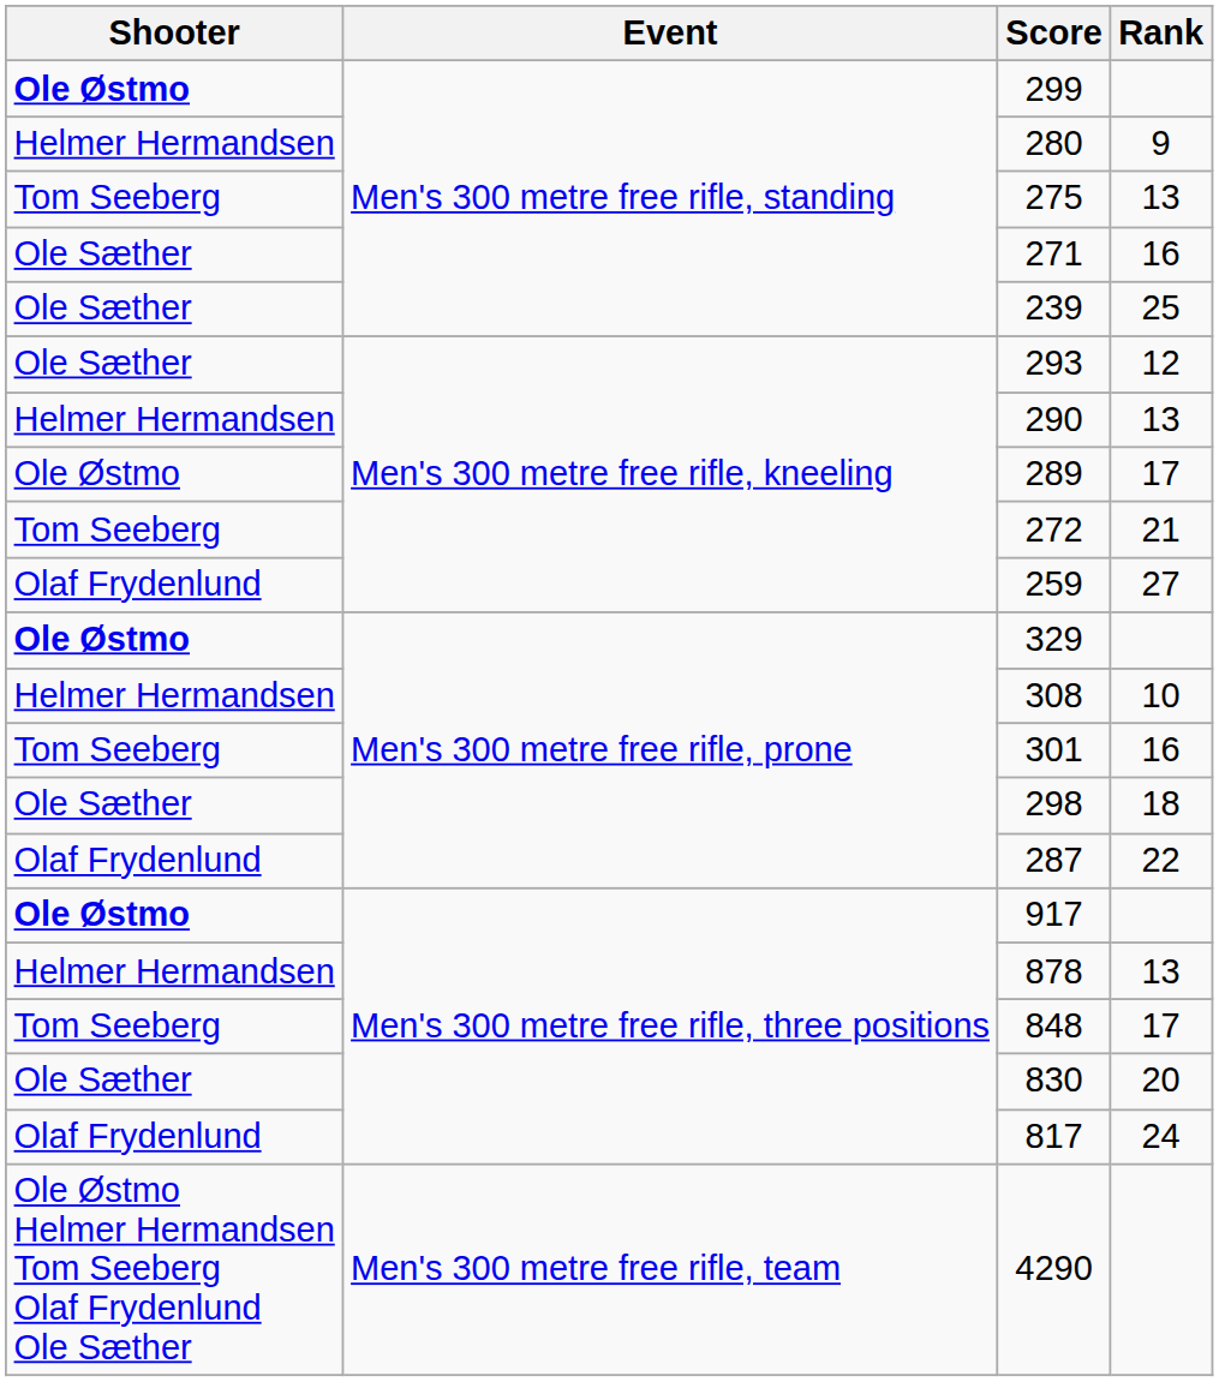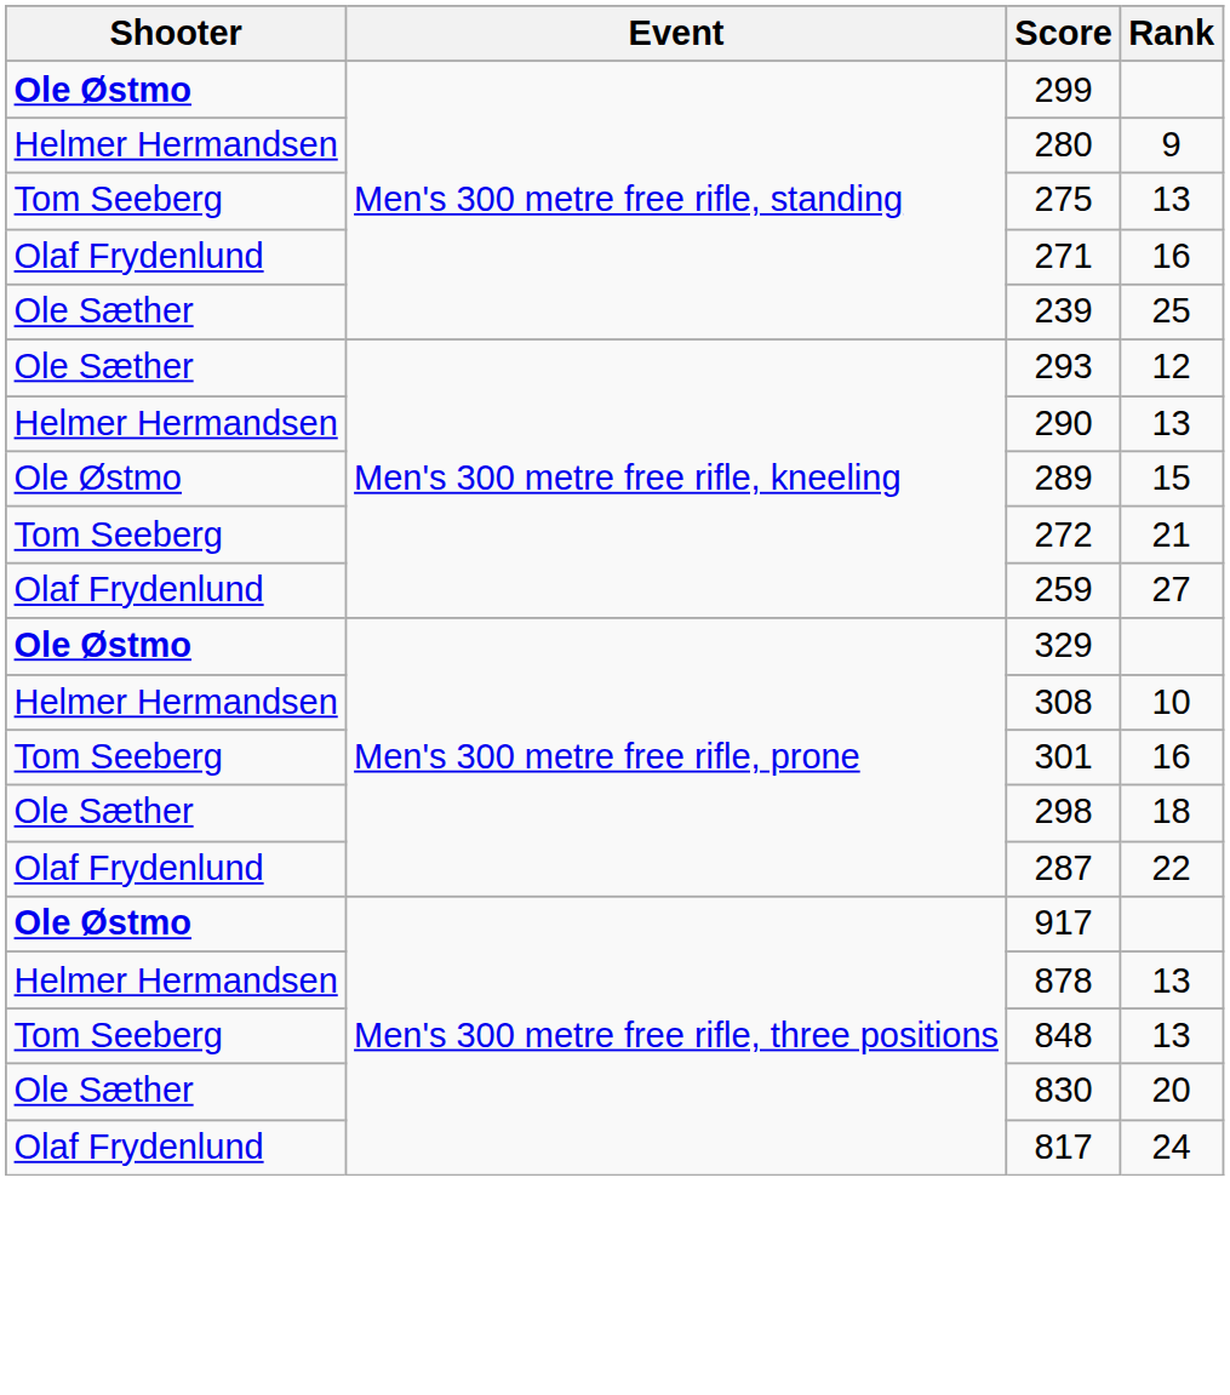 <table class="wikitable sortable">
 <tr>
 <th>Shooter</th>
 <th>Event</th>
 <th>Score</th>
 <th>Rank</th>
 </tr>
 <tr>
 <td><strong><a href='#'>Ole Østmo</a></strong></td>
 <td rowspan=5><a href='#'>Men's 300 metre free rifle, standing</a></td>
 <td align="center">299</td>
 <td align="center"></td>
 </tr>
 <tr>
 <td><a href='#'>Helmer Hermandsen</a></td>
 <td align="center">280</td>
 <td align="center">9</td>
 </tr>
 <tr>
 <td><a href='#'>Tom Seeberg</a></td>
 <td align="center">275</td>
 <td align="center">13</td>
 </tr>
 <tr>
-<td><a href='#'>Ole Sæther</a></td>
+<td><a href='#'>Olaf Frydenlund</a></td>
 <td align="center">271</td>
 <td align="center">16</td>
 </tr>
 <tr>
 <td><a href='#'>Ole Sæther</a></td>
 <td align="center">239</td>
 <td align="center">25</td>
 </tr>
 <tr>
 <td><a href='#'>Ole Sæther</a></td>
 <td rowspan=5><a href='#'>Men's 300 metre free rifle, kneeling</a></td>
 <td align="center">293</td>
 <td align="center">12</td>
 </tr>
 <tr>
 <td><a href='#'>Helmer Hermandsen</a></td>
 <td align="center">290</td>
 <td align="center">13</td>
 </tr>
 <tr>
 <td><a href='#'>Ole Østmo</a></td>
 <td align="center">289</td>
-<td align="center">17</td>
+<td align="center">15</td>
 </tr>
 <tr>
 <td><a href='#'>Tom Seeberg</a></td>
 <td align="center">272</td>
 <td align="center">21</td>
 </tr>
 <tr>
 <td><a href='#'>Olaf Frydenlund</a></td>
 <td align="center">259</td>
 <td align="center">27</td>
 </tr>
 <tr>
 <td><strong><a href='#'>Ole Østmo</a></strong></td>
 <td rowspan=5><a href='#'>Men's 300 metre free rifle, prone</a></td>
 <td align="center">329</td>
 <td align="center"></td>
 </tr>
 <tr>
 <td><a href='#'>Helmer Hermandsen</a></td>
 <td align="center">308</td>
 <td align="center">10</td>
 </tr>
 <tr>
 <td><a href='#'>Tom Seeberg</a></td>
 <td align="center">301</td>
 <td align="center">16</td>
 </tr>
 <tr>
 <td><a href='#'>Ole Sæther</a></td>
 <td align="center">298</td>
 <td align="center">18</td>
 </tr>
 <tr>
 <td><a href='#'>Olaf Frydenlund</a></td>
 <td align="center">287</td>
 <td align="center">22</td>
 </tr>
 <tr>
 <td><strong><a href='#'>Ole Østmo</a></strong></td>
 <td rowspan=5><a href='#'>Men's 300 metre free rifle, three positions</a></td>
 <td align="center">917</td>
 <td align="center"></td>
 </tr>
 <tr>
 <td><a href='#'>Helmer Hermandsen</a></td>
 <td align="center">878</td>
 <td align="center">13</td>
 </tr>
 <tr>
 <td><a href='#'>Tom Seeberg</a></td>
 <td align="center">848</td>
-<td align="center">17</td>
+<td align="center">13</td>
 </tr>
 <tr>
 <td><a href='#'>Ole Sæther</a></td>
 <td align="center">830</td>
 <td align="center">20</td>
 </tr>
 <tr>
 <td><a href='#'>Olaf Frydenlund</a></td>
 <td align="center">817</td>
 <td align="center">24</td>
 </tr>
-<tr>
-<td><a href='#'>Ole Østmo</a><br><a href='#'>Helmer Hermandsen</a><br><a href='#'>Tom Seeberg</a><br><a href='#'>Olaf Frydenlund</a><br><a href='#'>Ole Sæther</a></td>
-<td><a href='#'>Men's 300 metre free rifle, team</a></td>
-<td align="center">4290</td>
-<td align="center"></td>
-</tr>
 </table>
